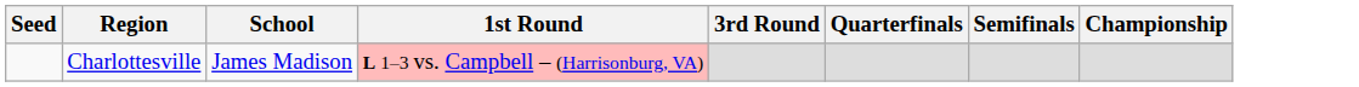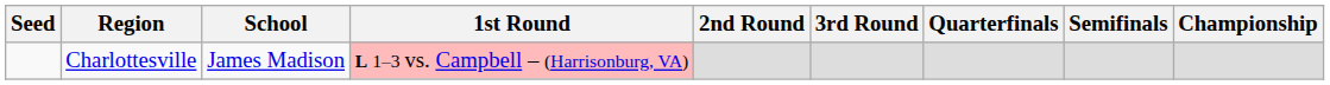 <table class="sortable wikitable" style="white-space:nowrap; font-size:90%;">
 <tr>
 <th>Seed</th>
 <th>Region</th>
 <th>School</th>
 <th>1st Round</th>
+<th>2nd Round</th>
 <th>3rd Round</th>
 <th>Quarterfinals</th>
 <th>Semifinals</th>
 <th>Championship</th>
 </tr>
 <tr>
 <td></td>
 <td><a href='#'>Charlottesville</a></td>
 <td><a href='#'>James Madison</a></td>
 <td style="background:#fbb;"><small> <strong>L</strong> 1–3 </small> vs. <a href='#'>Campbell</a> – <small>(<a href='#'>Harrisonburg, VA</a>)</small></td>
 <td bgcolor=#ddd></td>
 <td bgcolor=#ddd></td>
 <td bgcolor=#ddd></td>
 <td bgcolor=#ddd></td>
+<td bgcolor=#ddd></td>
 </tr>
 </table>
